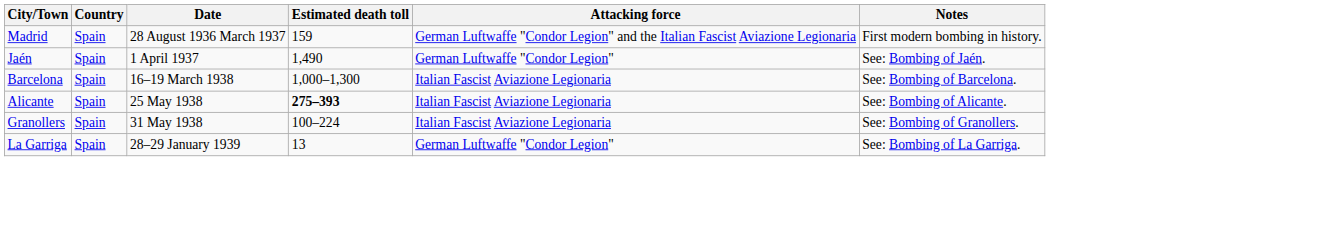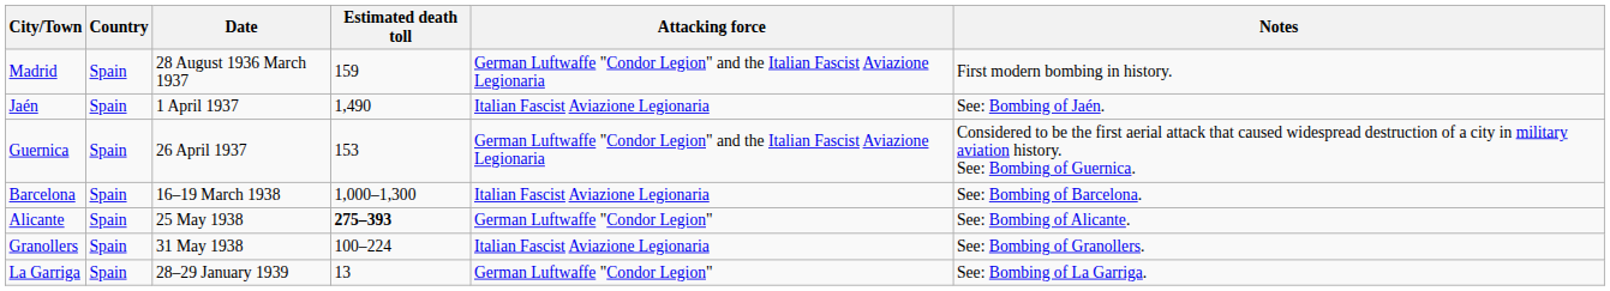 <table class="wikitable">
 <tr>
 <th>City/Town</th>
 <th>Country</th>
 <th>Date</th>
 <th>Estimated death toll</th>
 <th>Attacking force</th>
 <th>Notes</th>
 </tr>
 <tr>
 <td><a href='#'>Madrid</a></td>
 <td><a href='#'>Spain</a></td>
 <td>28 August 1936 	March 1937</td>
 <td>159</td>
 <td><a href='#'>German Luftwaffe</a> "<a href='#'>Condor Legion</a>" and the <a href='#'>Italian Fascist</a> <a href='#'>Aviazione Legionaria</a></td>
 <td>First modern bombing in history.</td>
 </tr>
 <tr>
 <td><a href='#'>Jaén</a></td>
 <td><a href='#'>Spain</a></td>
 <td>1 April 1937</td>
 <td>1,490</td>
-<td><a href='#'>German Luftwaffe</a> "<a href='#'>Condor Legion</a>"</td>
+<td><a href='#'>Italian Fascist</a> <a href='#'>Aviazione Legionaria</a></td>
 <td>See: <a href='#'>Bombing of Jaén</a>.</td>
+</tr>
+<tr>
+<td><a href='#'>Guernica</a></td>
+<td><a href='#'>Spain</a></td>
+<td>26 April 1937</td>
+<td>153</td>
+<td><a href='#'>German Luftwaffe</a> "<a href='#'>Condor Legion</a>" and the <a href='#'>Italian Fascist</a> <a href='#'>Aviazione Legionaria</a></td>
+<td>Considered to be the first aerial attack that caused widespread destruction of a city in <a href='#'>military aviation</a> history.<br>See: <a href='#'>Bombing of Guernica</a>.</td>
 </tr>
 <tr>
 <td><a href='#'>Barcelona</a></td>
 <td><a href='#'>Spain</a></td>
 <td>16–19	March 1938</td>
 <td>1,000–1,300</td>
 <td><a href='#'>Italian Fascist</a> <a href='#'>Aviazione Legionaria</a></td>
 <td>See: <a href='#'>Bombing of Barcelona</a>.</td>
 </tr>
 <tr>
 <td><a href='#'>Alicante</a></td>
 <td><a href='#'>Spain</a></td>
 <td>25 May 1938</td>
 <td><strong>275–393</strong></td>
-<td><a href='#'>Italian Fascist</a> <a href='#'>Aviazione Legionaria</a></td>
+<td><a href='#'>German Luftwaffe</a> "<a href='#'>Condor Legion</a>"</td>
 <td>See: <a href='#'>Bombing of Alicante</a>.</td>
 </tr>
 <tr>
 <td><a href='#'>Granollers</a></td>
 <td><a href='#'>Spain</a></td>
 <td>31 May 1938</td>
 <td>100–224</td>
 <td><a href='#'>Italian Fascist</a> <a href='#'>Aviazione Legionaria</a></td>
 <td>See: <a href='#'>Bombing of Granollers</a>.</td>
 </tr>
 <tr>
 <td><a href='#'>La Garriga</a></td>
 <td><a href='#'>Spain</a></td>
 <td>28–29	January 1939</td>
 <td>13</td>
 <td><a href='#'>German Luftwaffe</a> "<a href='#'>Condor Legion</a>"</td>
 <td>See: <a href='#'>Bombing of La Garriga</a>.</td>
 </tr>
 </table>
